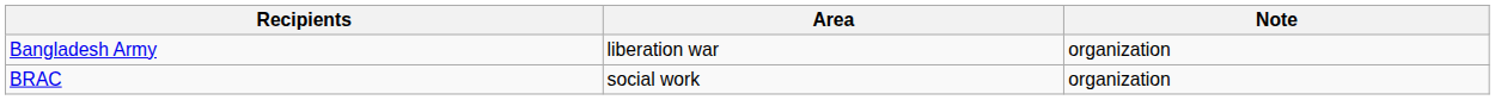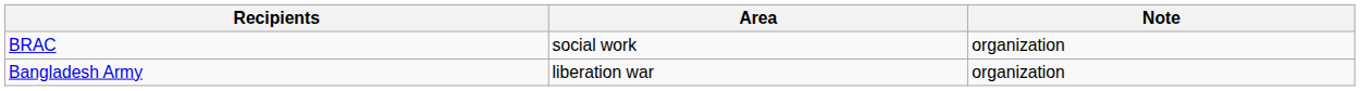 <table class="wikitable" style="width:80%;">
 <tr>
 <th>Recipients</th>
 <th>Area</th>
 <th>Note</th>
 </tr>
 <tr>
+<td><a href='#'>BRAC</a></td>
+<td>social work</td>
+<td>organization</td>
+</tr>
+<tr>
 <td><a href='#'>Bangladesh Army</a></td>
 <td>liberation war</td>
 <td>organization</td>
 </tr>
-<tr>
-<td><a href='#'>BRAC</a></td>
-<td>social work</td>
-<td>organization</td>
-</tr>
 </table>
